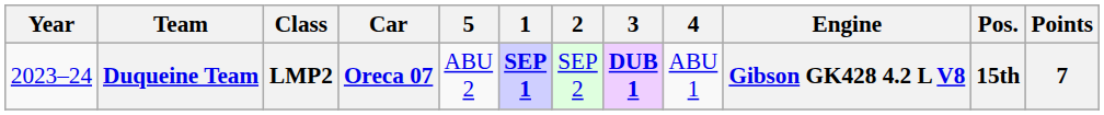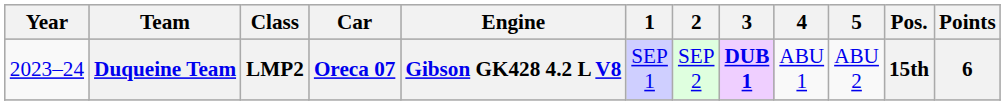 <table class="wikitable" style="text-align:center; font-size:85%">
 <tr>
 <th>Year</th>
 <th>Team</th>
 <th>Class</th>
 <th>Car</th>
-<th>5</th>
+<th>Engine</th>
 <th>1</th>
 <th>2</th>
 <th>3</th>
 <th>4</th>
-<th>Engine</th>
+<th>5</th>
 <th>Pos.</th>
 <th>Points</th>
 </tr>
 <tr>
 <td nowrap><a href='#'>2023–24</a></td>
 <th nowrap><a href='#'>Duqueine Team</a></th>
 <th>LMP2</th>
 <th nowrap><a href='#'>Oreca 07</a></th>
-<td><a href='#'>ABU<br>2</a></td>
-<td style="background:#CFCFFF;"><strong><a href='#'>SEP<br>1</a><br></strong></td>
+<th nowrap><a href='#'>Gibson</a> GK428 4.2 L <a href='#'>V8</a></th>
+<td style="background:#CFCFFF;"><a href='#'>SEP<br>1</a><br></td>
 <td style="background:#DFFFDF;"><a href='#'>SEP<br>2</a><br></td>
 <td style="background:#EFCFFF;"><strong><a href='#'>DUB<br>1</a><br></strong></td>
 <td><a href='#'>ABU<br>1</a></td>
-<th nowrap><a href='#'>Gibson</a> GK428 4.2 L <a href='#'>V8</a></th>
+<td><a href='#'>ABU<br>2</a></td>
 <th>15th</th>
-<th>7</th>
+<th>6</th>
 </tr>
 </table>
